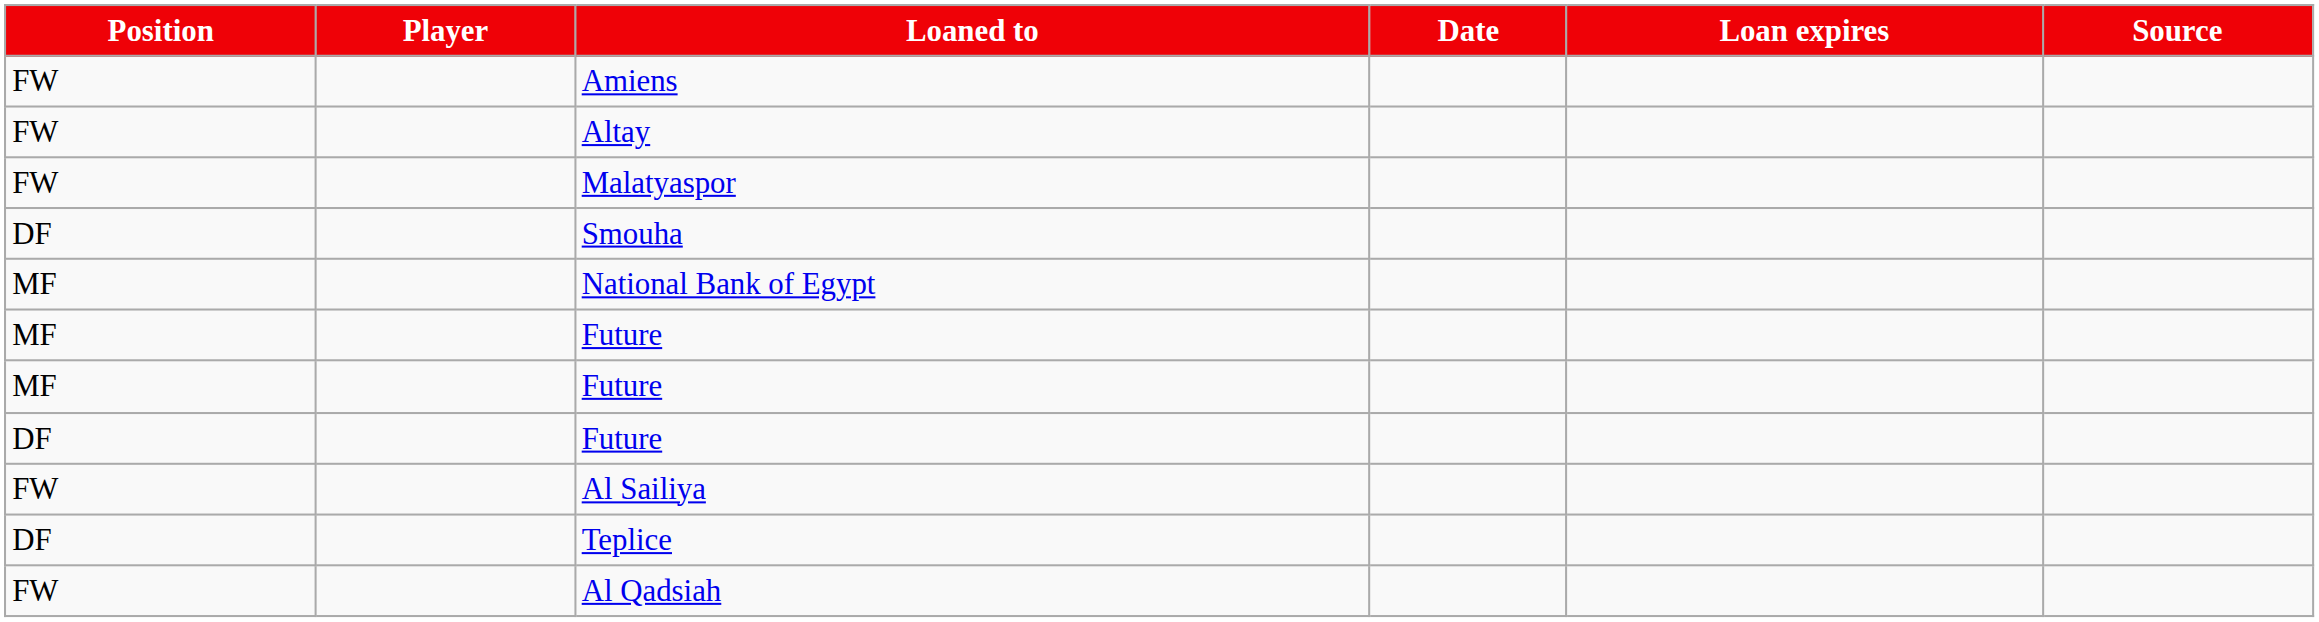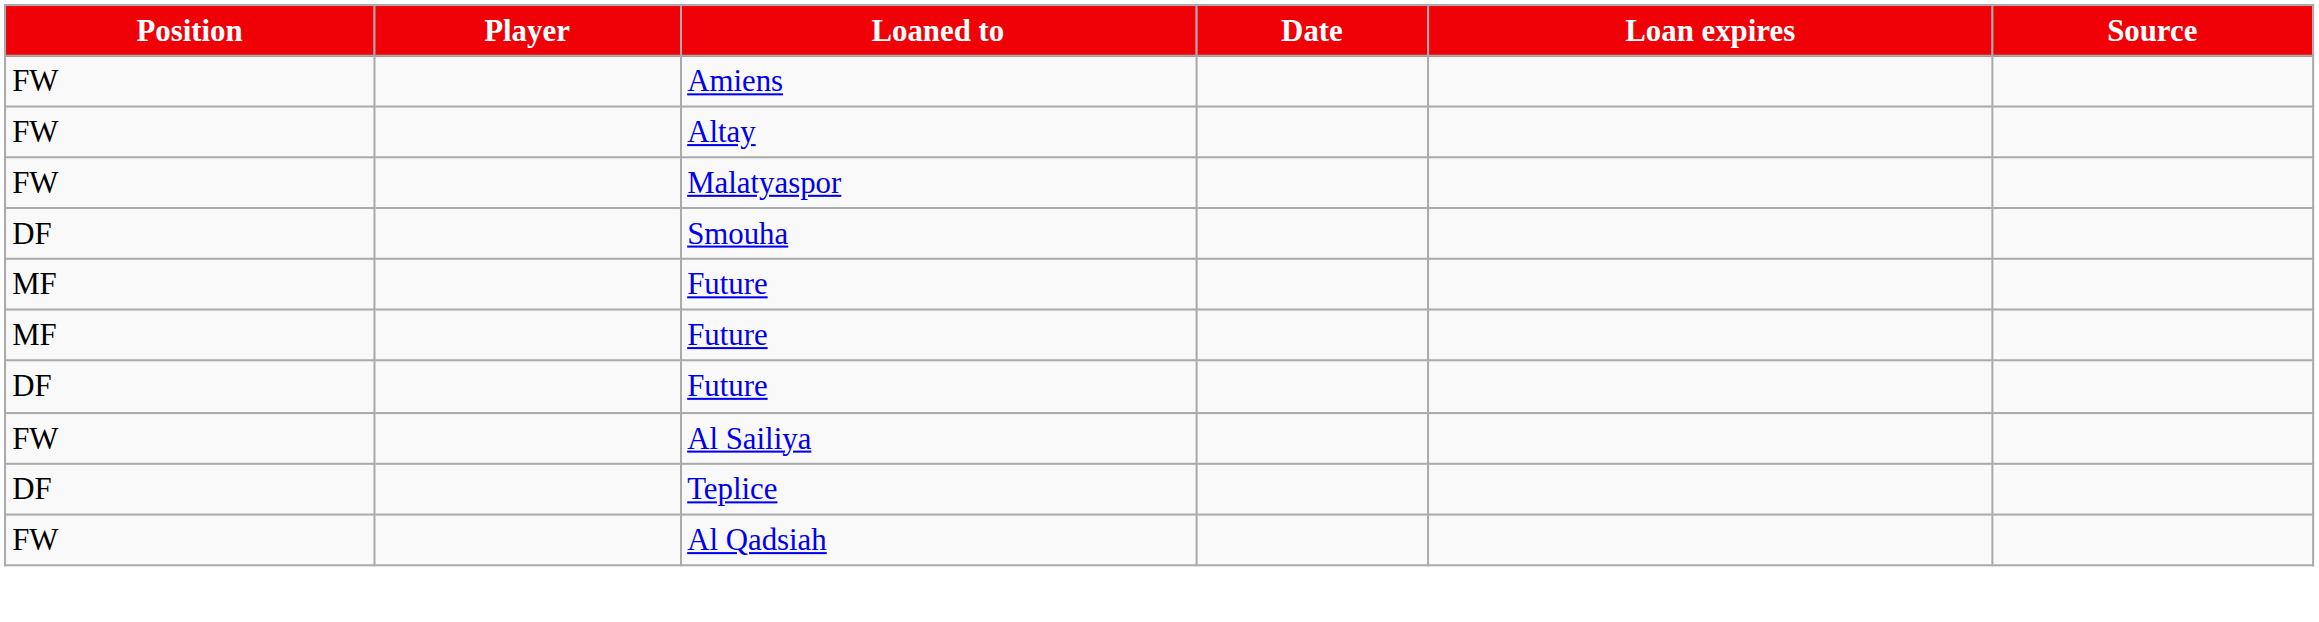 <table class="wikitable sortable" style="width:90%; font-size:95%; text-align:left;">
 <tr>
 <th style="background:#EF0107; color:#FFFFFF">Position</th>
 <th style="background:#EF0107; color:#FFFFFF">Player</th>
 <th style="background:#EF0107; color:#FFFFFF">Loaned to</th>
 <th style="background:#EF0107; color:#FFFFFF">Date</th>
 <th style="background:#EF0107; color:#FFFFFF">Loan expires</th>
 <th style="background:#EF0107; color:#FFFFFF">Source</th>
 </tr>
 <tr>
 <td>FW</td>
 <td></td>
 <td> <a href='#'>Amiens</a></td>
 <td></td>
 <td></td>
 <td></td>
 </tr>
 <tr>
 <td>FW</td>
 <td></td>
 <td> <a href='#'>Altay</a></td>
 <td></td>
 <td></td>
 <td></td>
 </tr>
 <tr>
 <td>FW</td>
 <td></td>
 <td> <a href='#'>Malatyaspor</a></td>
 <td></td>
 <td></td>
 <td></td>
 </tr>
 <tr>
 <td>DF</td>
 <td></td>
 <td> <a href='#'>Smouha</a></td>
-<td></td>
-<td></td>
-<td></td>
-</tr>
-<tr>
-<td>MF</td>
-<td></td>
-<td> <a href='#'>National Bank of Egypt</a></td>
 <td></td>
 <td></td>
 <td></td>
 </tr>
 <tr>
 <td>MF</td>
 <td></td>
 <td> <a href='#'>Future</a></td>
 <td></td>
 <td></td>
 <td></td>
 </tr>
 <tr>
 <td>MF</td>
 <td></td>
 <td> <a href='#'>Future</a></td>
 <td></td>
 <td></td>
 <td></td>
 </tr>
 <tr>
 <td>DF</td>
 <td></td>
 <td> <a href='#'>Future</a></td>
 <td></td>
 <td></td>
 <td></td>
 </tr>
 <tr>
 <td>FW</td>
 <td></td>
 <td> <a href='#'>Al Sailiya</a></td>
 <td></td>
 <td></td>
 <td></td>
 </tr>
 <tr>
 <td>DF</td>
 <td></td>
 <td> <a href='#'>Teplice</a></td>
 <td></td>
 <td></td>
 <td></td>
 </tr>
 <tr>
 <td>FW</td>
 <td></td>
 <td> <a href='#'>Al Qadsiah</a></td>
 <td></td>
 <td></td>
 <td></td>
 </tr>
 </table>
